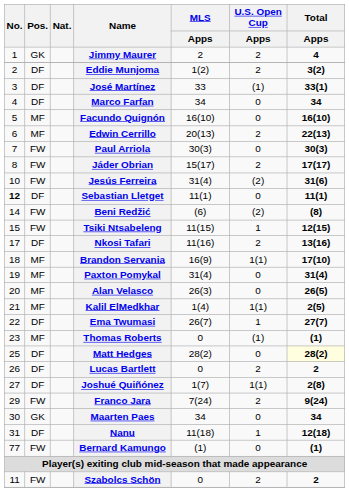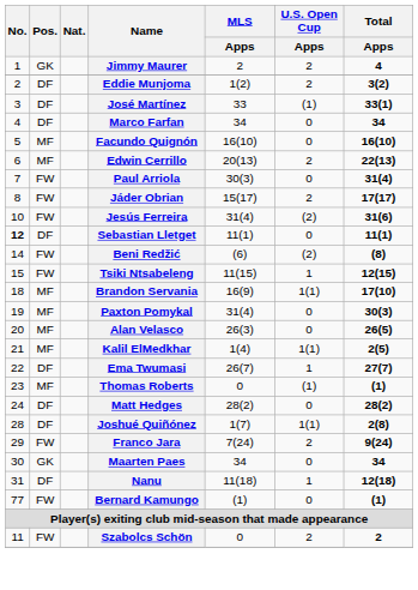 <table class="wikitable sortable" style="text-align:center">
 <tr>
 <th rowspan="2">No.</th>
 <th rowspan="2">Pos.</th>
 <th rowspan="2">Nat.</th>
 <th rowspan="2" style="width:150px;">Name</th>
 <th colspan="1" style="width:86px;"><a href='#'>MLS</a></th>
 <th colspan="1" style="width:86px;"><a href='#'>U.S. Open Cup</a></th>
 <th colspan="1" style="width:86px;">Total</th>
 </tr>
 <tr>
 <th>Apps</th>
 <th>Apps</th>
 <th>Apps</th>
 </tr>
 <tr>
 <td>1</td>
 <td>GK</td>
 <td></td>
 <th scope="row"><a href='#'>Jimmy Maurer</a></th>
 <td>2</td>
 <td>2</td>
 <td><strong>4</strong></td>
 </tr>
 <tr>
 </tr>
 <tr>
 <td>2</td>
 <td>DF</td>
 <td></td>
 <th scope="row"><a href='#'>Eddie Munjoma</a></th>
 <td>1(2)</td>
 <td>2</td>
 <td><strong>3(2)</strong></td>
 </tr>
 <tr>
 <td>3</td>
 <td>DF</td>
 <td></td>
 <th scope="row"><a href='#'>José Martínez</a></th>
 <td>33</td>
 <td>(1)</td>
 <td><strong>33(1)</strong></td>
 </tr>
 <tr>
 <td>4</td>
 <td>DF</td>
 <td></td>
 <th scope="row"><a href='#'>Marco Farfan</a></th>
 <td>34</td>
 <td>0</td>
 <td><strong>34</strong></td>
 </tr>
 <tr>
 <td>5</td>
 <td>MF</td>
 <td></td>
 <th scope="row"><a href='#'>Facundo Quignón</a></th>
 <td>16(10)</td>
 <td>0</td>
 <td><strong>16(10)</strong></td>
 </tr>
 <tr>
 <td>6</td>
 <td>MF</td>
 <td></td>
 <th scope="row"><a href='#'>Edwin Cerrillo</a></th>
 <td>20(13)</td>
 <td>2</td>
 <td><strong>22(13)</strong></td>
 </tr>
 <tr>
 <td>7</td>
 <td>FW</td>
 <td></td>
 <th scope="row"><a href='#'>Paul Arriola</a></th>
 <td>30(3)</td>
 <td>0</td>
-<td><strong>30(3)</strong></td>
+<td><strong>31(4)</strong></td>
 </tr>
 <tr>
 <td>8</td>
 <td>FW</td>
 <td></td>
 <th scope="row"><a href='#'>Jáder Obrian</a></th>
 <td>15(17)</td>
 <td>2</td>
 <td><strong>17(17)</strong></td>
 </tr>
 <tr>
 <td>10</td>
 <td>FW</td>
 <td></td>
 <th scope="row"><a href='#'>Jesús Ferreira</a></th>
 <td>31(4)</td>
 <td>(2)</td>
 <td><strong>31(6)</strong></td>
 </tr>
 <tr>
 <td><strong>12</strong></td>
 <td>DF</td>
 <td></td>
 <th scope="row"><a href='#'>Sebastian Lletget</a></th>
 <td>11(1)</td>
 <td>0</td>
 <td><strong>11(1)</strong></td>
 </tr>
 <tr>
 <td>14</td>
 <td>FW</td>
 <td></td>
 <th scope="row"><a href='#'>Beni Redžić</a></th>
 <td>(6)</td>
 <td>(2)</td>
 <td><strong>(8)</strong></td>
 </tr>
 <tr>
 <td>15</td>
 <td>FW</td>
 <td></td>
 <th scope="row"><a href='#'>Tsiki Ntsabeleng</a></th>
 <td>11(15)</td>
 <td>1</td>
 <td><strong>12(15)</strong></td>
 </tr>
 <tr>
-<td>17</td>
-<td>DF</td>
-<td></td>
-<th scope="row"><a href='#'>Nkosi Tafari</a></th>
-<td>11(16)</td>
-<td>2</td>
-<td><strong>13(16)</strong></td>
-</tr>
-<tr>
 <td>18</td>
 <td>MF</td>
 <td></td>
 <th scope="row"><a href='#'>Brandon Servania</a></th>
 <td>16(9)</td>
 <td>1(1)</td>
 <td><strong>17(10)</strong></td>
 </tr>
 <tr>
 <td>19</td>
 <td>MF</td>
 <td></td>
 <th scope="row"><a href='#'>Paxton Pomykal</a></th>
 <td>31(4)</td>
 <td>0</td>
-<td><strong>31(4)</strong></td>
+<td><strong>30(3)</strong></td>
 </tr>
 <tr>
 <td>20</td>
 <td>MF</td>
 <td></td>
 <th scope="row"><a href='#'>Alan Velasco</a></th>
 <td>26(3)</td>
 <td>0</td>
 <td><strong>26(5)</strong></td>
 </tr>
 <tr>
 <td>21</td>
 <td>MF</td>
 <td></td>
 <th scope="row"><a href='#'>Kalil ElMedkhar</a></th>
 <td>1(4)</td>
 <td>1(1)</td>
 <td><strong>2(5)</strong></td>
 </tr>
 <tr>
 <td>22</td>
 <td>DF</td>
 <td></td>
 <th scope="row"><a href='#'>Ema Twumasi</a></th>
 <td>26(7)</td>
 <td>1</td>
 <td><strong>27(7)</strong></td>
 </tr>
 <tr>
 <td>23</td>
 <td>MF</td>
 <td></td>
 <th scope="row"><a href='#'>Thomas Roberts</a></th>
 <td>0</td>
 <td>(1)</td>
 <td><strong>(1)</strong></td>
 </tr>
 <tr>
-<td>25</td>
+<td>24</td>
 <td>DF</td>
 <td></td>
 <th scope="row"><a href='#'>Matt Hedges</a></th>
 <td>28(2)</td>
 <td>0</td>
-<td style="background: lightyellow;"><strong>28(2)</strong></td>
+<td><strong>28(2)</strong></td>
 </tr>
 <tr>
-<td>26</td>
-<td>DF</td>
-<td></td>
-<th scope="row"><a href='#'>Lucas Bartlett</a></th>
-<td>0</td>
-<td>2</td>
-<td><strong>2</strong></td>
-</tr>
-<tr>
-<td>27</td>
+<td>28</td>
 <td>DF</td>
 <td></td>
 <th scope="row"><a href='#'>Joshué Quiñónez</a></th>
 <td>1(7)</td>
 <td>1(1)</td>
 <td><strong>2(8)</strong></td>
 </tr>
 <tr>
 <td>29</td>
 <td>FW</td>
 <td></td>
 <th scope="row"><a href='#'>Franco Jara</a></th>
 <td>7(24)</td>
 <td>2</td>
 <td><strong>9(24)</strong></td>
 </tr>
 <tr>
 <td>30</td>
 <td>GK</td>
 <td></td>
 <th scope="row"><a href='#'>Maarten Paes</a></th>
 <td>34</td>
 <td>0</td>
 <td><strong>34</strong></td>
 </tr>
 <tr>
 <td>31</td>
 <td>DF</td>
 <td></td>
 <th scope="row"><a href='#'>Nanu</a></th>
 <td>11(18)</td>
 <td>1</td>
 <td><strong>12(18)</strong></td>
 </tr>
 <tr>
 <td>77</td>
 <td>FW</td>
 <td></td>
 <th scope="row"><a href='#'>Bernard Kamungo</a></th>
 <td>(1)</td>
 <td>0</td>
 <td><strong>(1)</strong></td>
 </tr>
 <tr>
 <th colspan=7 style=background:#dcdcdc; text-align:center>Player(s) exiting club mid-season that made appearance</th>
 </tr>
 <tr>
 <td>11</td>
 <td>FW</td>
 <td></td>
 <th scope="row"><a href='#'>Szabolcs Schön</a></th>
 <td>0</td>
 <td>2</td>
 <td><strong>2</strong></td>
 </tr>
 <tr>
 </tr>
 </table>
